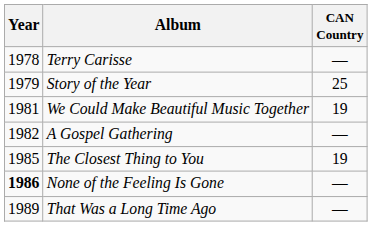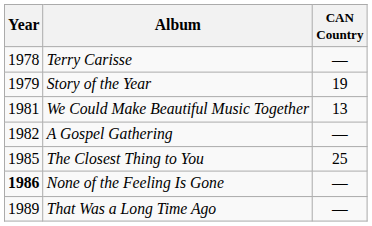 <table class="wikitable">
 <tr>
 <th>Year</th>
 <th>Album</th>
 <th width="45"><small>CAN Country</small></th>
 </tr>
 <tr>
 <td>1978</td>
 <td><em>Terry Carisse</em></td>
 <td align="center">—</td>
 </tr>
 <tr>
 <td>1979</td>
 <td><em>Story of the Year</em></td>
-<td align="center">25</td>
+<td align="center">19</td>
 </tr>
 <tr>
 <td>1981</td>
 <td><em>We Could Make Beautiful Music Together</em></td>
-<td align="center">19</td>
+<td align="center">13</td>
 </tr>
 <tr>
 <td>1982</td>
 <td><em>A Gospel Gathering</em></td>
 <td align="center">—</td>
 </tr>
 <tr>
 <td>1985</td>
 <td><em>The Closest Thing to You</em></td>
-<td align="center">19</td>
+<td align="center">25</td>
 </tr>
 <tr>
 <td><strong>1986</strong></td>
 <td><em>None of the Feeling Is Gone</em></td>
 <td align="center">—</td>
 </tr>
 <tr>
 <td>1989</td>
 <td><em>That Was a Long Time Ago</em></td>
 <td align="center">—</td>
 </tr>
 </table>
